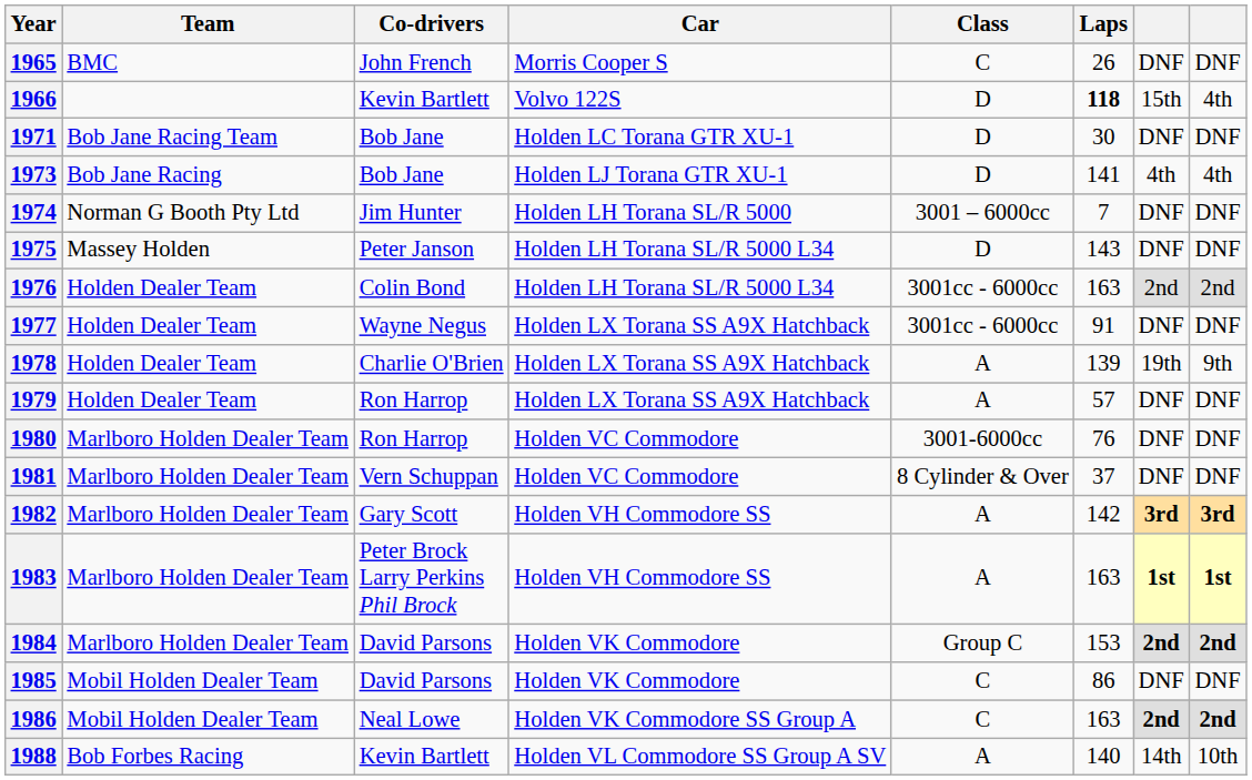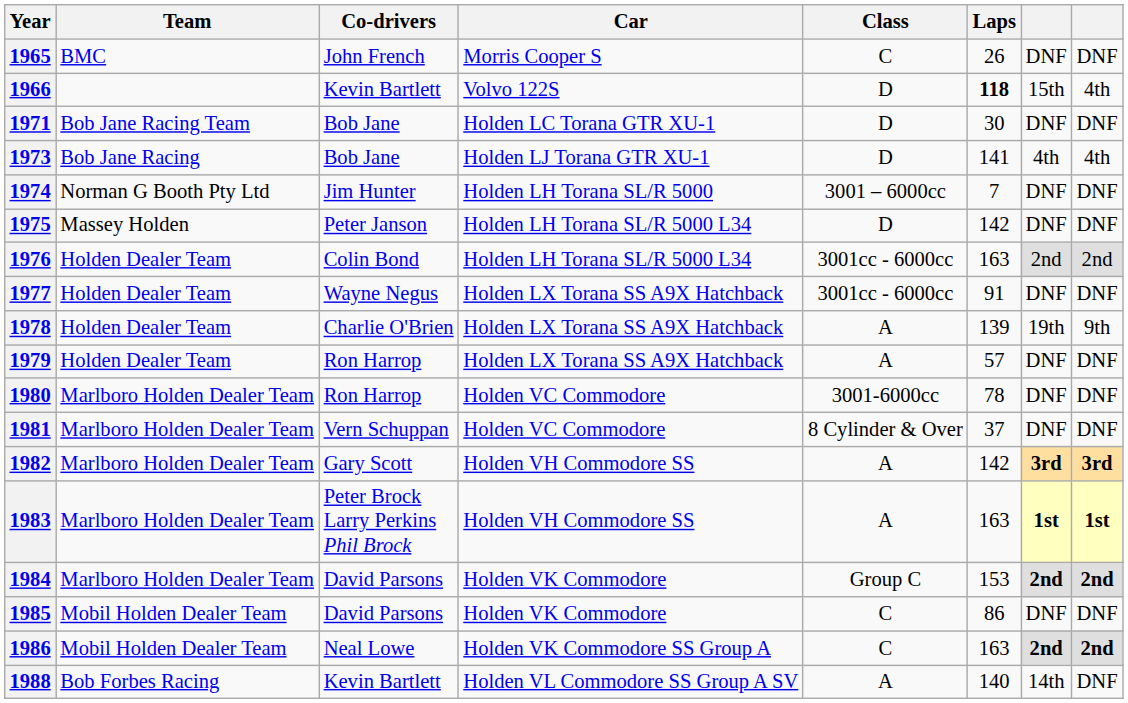 <table class="wikitable" style="text-align:center; font-size:90%">
 <tr>
 <th>Year</th>
 <th>Team</th>
 <th>Co-drivers</th>
 <th>Car</th>
 <th>Class</th>
 <th>Laps</th>
 <th></th>
 <th></th>
 </tr>
 <tr>
 <th><a href='#'>1965</a></th>
 <td align="left"> <a href='#'>BMC</a></td>
 <td align="left"> <a href='#'>John French</a></td>
 <td align="left"><a href='#'>Morris Cooper S</a></td>
 <td>C</td>
 <td>26</td>
 <td>DNF</td>
 <td>DNF</td>
 </tr>
 <tr>
 <th><a href='#'>1966</a></th>
 <td align="left"></td>
 <td align="left"> <a href='#'>Kevin Bartlett</a></td>
 <td align="left"><a href='#'>Volvo 122S</a></td>
 <td>D</td>
 <td><strong>118</strong></td>
 <td>15th</td>
 <td>4th</td>
 </tr>
 <tr>
 <th><a href='#'>1971</a></th>
 <td align="left"> <a href='#'>Bob Jane Racing Team</a></td>
 <td align="left"> <a href='#'>Bob Jane</a></td>
 <td align="left"><a href='#'>Holden LC Torana GTR XU-1</a></td>
 <td>D</td>
 <td>30</td>
 <td>DNF</td>
 <td>DNF</td>
 </tr>
 <tr>
 <th><a href='#'>1973</a></th>
 <td align="left"> <a href='#'>Bob Jane Racing</a></td>
 <td align="left"> <a href='#'>Bob Jane</a></td>
 <td align="left"><a href='#'>Holden LJ Torana GTR XU-1</a></td>
 <td>D</td>
 <td>141</td>
 <td>4th</td>
 <td>4th</td>
 </tr>
 <tr>
 <th><a href='#'>1974</a></th>
 <td align="left"> Norman G Booth Pty Ltd</td>
 <td align="left"> <a href='#'>Jim Hunter</a></td>
 <td align="left"><a href='#'>Holden LH Torana SL/R 5000</a></td>
 <td>3001 – 6000cc</td>
 <td>7</td>
 <td>DNF</td>
 <td>DNF</td>
 </tr>
 <tr>
 <th><a href='#'>1975</a></th>
 <td align="left"> Massey Holden</td>
 <td align="left"> <a href='#'>Peter Janson</a></td>
 <td align="left"><a href='#'>Holden LH Torana SL/R 5000 L34</a></td>
 <td>D</td>
-<td>143</td>
+<td>142</td>
 <td>DNF</td>
 <td>DNF</td>
 </tr>
 <tr>
 <th><a href='#'>1976</a></th>
 <td align="left"> <a href='#'>Holden Dealer Team</a></td>
 <td align="left"> <a href='#'>Colin Bond</a></td>
 <td align="left"><a href='#'>Holden LH Torana SL/R 5000 L34</a></td>
 <td>3001cc - 6000cc</td>
 <td>163</td>
 <td style="background:#dfdfdf;">2nd</td>
 <td style="background:#dfdfdf;">2nd</td>
 </tr>
 <tr>
 <th><a href='#'>1977</a></th>
 <td align="left"> <a href='#'>Holden Dealer Team</a></td>
 <td align="left"> <a href='#'>Wayne Negus</a></td>
 <td align="left"><a href='#'>Holden LX Torana SS A9X Hatchback</a></td>
 <td>3001cc - 6000cc</td>
 <td>91</td>
 <td>DNF</td>
 <td>DNF</td>
 </tr>
 <tr>
 <th><a href='#'>1978</a></th>
 <td align="left"> <a href='#'>Holden Dealer Team</a></td>
 <td align="left"> <a href='#'>Charlie O'Brien</a></td>
 <td align="left"><a href='#'>Holden LX Torana SS A9X Hatchback</a></td>
 <td>A</td>
 <td>139</td>
 <td>19th</td>
 <td>9th</td>
 </tr>
 <tr>
 <th><a href='#'>1979</a></th>
 <td align="left"> <a href='#'>Holden Dealer Team</a></td>
 <td align="left"> <a href='#'>Ron Harrop</a></td>
 <td align="left"><a href='#'>Holden LX Torana SS A9X Hatchback</a></td>
 <td>A</td>
 <td>57</td>
 <td>DNF</td>
 <td>DNF</td>
 </tr>
 <tr>
 <th><a href='#'>1980</a></th>
 <td align="left"> <a href='#'>Marlboro Holden Dealer Team</a></td>
 <td align="left"> <a href='#'>Ron Harrop</a></td>
 <td align="left"><a href='#'>Holden VC Commodore</a></td>
 <td>3001-6000cc</td>
-<td>76</td>
+<td>78</td>
 <td>DNF</td>
 <td>DNF</td>
 </tr>
 <tr>
 <th><a href='#'>1981</a></th>
 <td align="left"> <a href='#'>Marlboro Holden Dealer Team</a></td>
 <td align="left"> <a href='#'>Vern Schuppan</a></td>
 <td align="left"><a href='#'>Holden VC Commodore</a></td>
 <td>8 Cylinder & Over</td>
 <td>37</td>
 <td>DNF</td>
 <td>DNF</td>
 </tr>
 <tr>
 <th><a href='#'>1982</a></th>
 <td align="left"> <a href='#'>Marlboro Holden Dealer Team</a></td>
 <td align="left"> <a href='#'>Gary Scott</a></td>
 <td align="left"><a href='#'>Holden VH Commodore SS</a></td>
 <td>A</td>
 <td>142</td>
 <td style="background:#ffdf9f;"><strong>3rd</strong></td>
 <td style="background:#ffdf9f;"><strong>3rd</strong></td>
 </tr>
 <tr>
 <th><a href='#'>1983</a></th>
 <td align="left"> <a href='#'>Marlboro Holden Dealer Team</a></td>
 <td align="left"> <a href='#'>Peter Brock</a><br> <a href='#'>Larry Perkins</a><br> <em><a href='#'>Phil Brock</a></em></td>
 <td align="left"><a href='#'>Holden VH Commodore SS</a></td>
 <td>A</td>
 <td>163</td>
 <td style="background:#ffffbf;"><strong>1st</strong></td>
 <td style="background:#ffffbf;"><strong>1st</strong></td>
 </tr>
 <tr>
 <th><a href='#'>1984</a></th>
 <td align="left"> <a href='#'>Marlboro Holden Dealer Team</a></td>
 <td align="left"> <a href='#'>David Parsons</a></td>
 <td align="left"><a href='#'>Holden VK Commodore</a></td>
 <td>Group C</td>
 <td>153</td>
 <td style="background:#dfdfdf;"><strong>2nd</strong></td>
 <td style="background:#dfdfdf;"><strong>2nd</strong></td>
 </tr>
 <tr>
 <th><a href='#'>1985</a></th>
 <td align="left"> <a href='#'>Mobil Holden Dealer Team</a></td>
 <td align="left"> <a href='#'>David Parsons</a></td>
 <td align="left"><a href='#'>Holden VK Commodore</a></td>
 <td>C</td>
 <td>86</td>
 <td>DNF</td>
 <td>DNF</td>
 </tr>
 <tr>
 <th><a href='#'>1986</a></th>
 <td align="left"> <a href='#'>Mobil Holden Dealer Team</a></td>
 <td align="left"> <a href='#'>Neal Lowe</a></td>
 <td align="left"><a href='#'>Holden VK Commodore SS Group A</a></td>
 <td>C</td>
 <td>163</td>
 <td style="background:#dfdfdf;"><strong>2nd</strong></td>
 <td style="background:#dfdfdf;"><strong>2nd</strong></td>
 </tr>
 <tr>
 <th><a href='#'>1988</a></th>
 <td align="left"> <a href='#'>Bob Forbes Racing</a></td>
 <td align="left"> <a href='#'>Kevin Bartlett</a></td>
 <td align="left"><a href='#'>Holden VL Commodore SS Group A SV</a></td>
 <td>A</td>
 <td>140</td>
 <td>14th</td>
-<td>10th</td>
+<td>DNF</td>
 </tr>
 </table>
